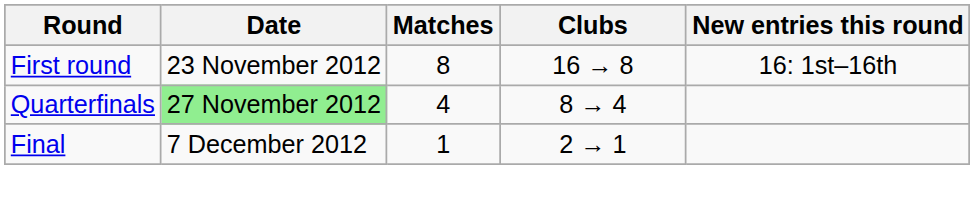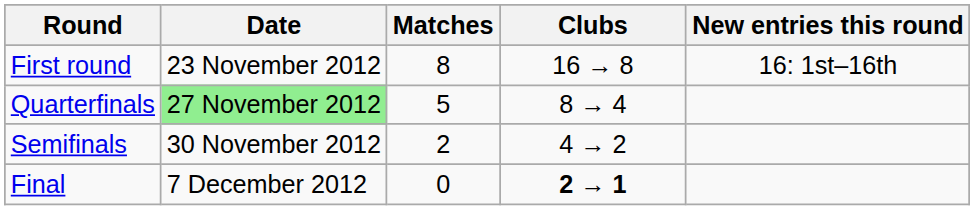 <table class="wikitable" style="text-align:left; font-size:90%;">
 <tr>
 <th>Round</th>
 <th>Date</th>
 <th>Matches</th>
 <th width=100>Clubs</th>
 <th>New entries this round</th>
 </tr>
 <tr>
 <td><a href='#'>First round</a>  </td>
 <td>23 November 2012</td>
 <td align=center>8</td>
 <td align=center>16 → 8</td>
 <td align=center>16: 1st–16th</td>
 </tr>
 <tr>
 <td><a href='#'>Quarterfinals</a></td>
 <td style="background: lightgreen;">27 November 2012</td>
-<td align=center>4</td>
+<td align=center>5</td>
 <td align=center>8 → 4</td>
+<td></td>
+</tr>
+<tr>
+<td><a href='#'>Semifinals</a></td>
+<td>30 November 2012</td>
+<td align=center>2</td>
+<td align=center>4 → 2</td>
 <td></td>
 </tr>
 <tr>
 <td><a href='#'>Final</a></td>
 <td>7 December 2012</td>
-<td align=center>1</td>
-<td align=center>2 → 1</td>
+<td align=center>0</td>
+<td align=center><strong>2 → 1</strong></td>
 <td></td>
 </tr>
 </table>
